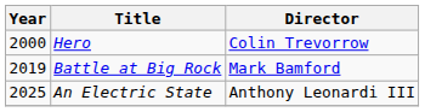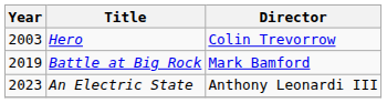 <table class="wikitable">
 <tr>
 <th>Year</th>
 <th>Title</th>
 <th>Director</th>
 </tr>
 <tr>
-<td>2000</td>
+<td>2003</td>
 <td><em><a href='#'>Hero</a></em></td>
 <td><a href='#'>Colin Trevorrow</a></td>
 </tr>
 <tr>
 <td>2019</td>
 <td><em><a href='#'>Battle at Big Rock</a></em></td>
 <td><a href='#'>Mark Bamford</a></td>
 </tr>
 <tr>
-<td>2025</td>
+<td>2023</td>
 <td><em>An Electric State</em></td>
 <td>Anthony Leonardi III</td>
 </tr>
 <tr>
 </tr>
 </table>
